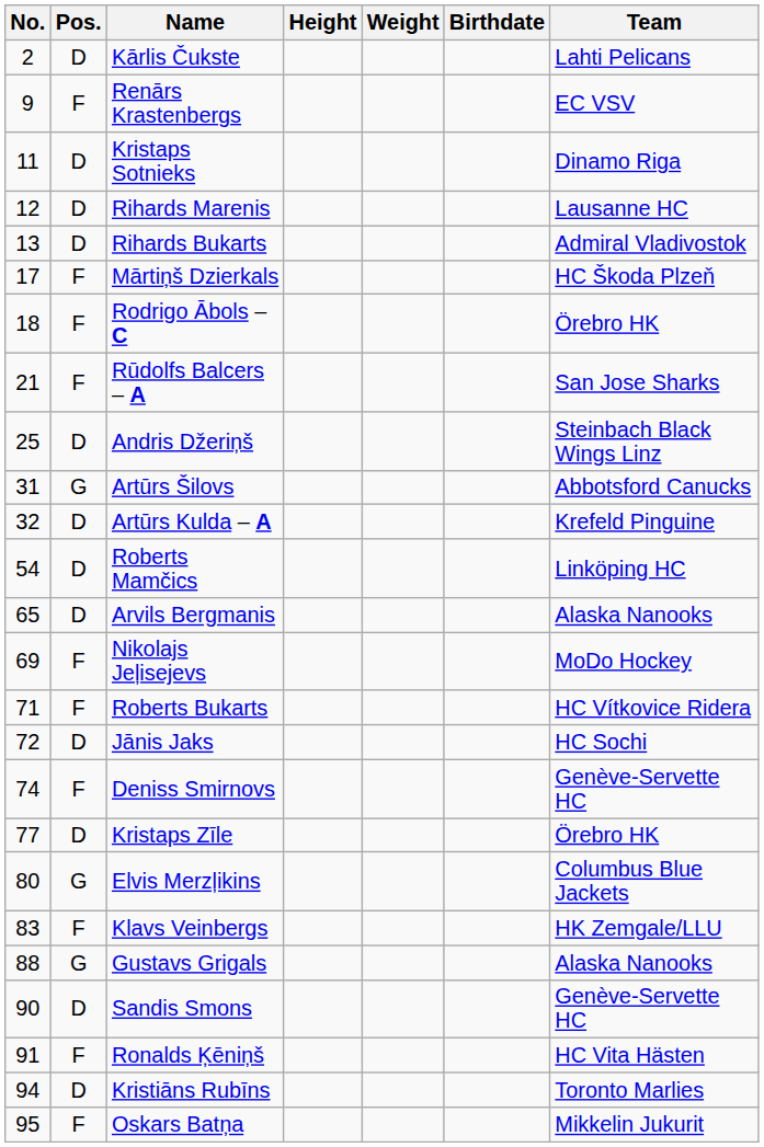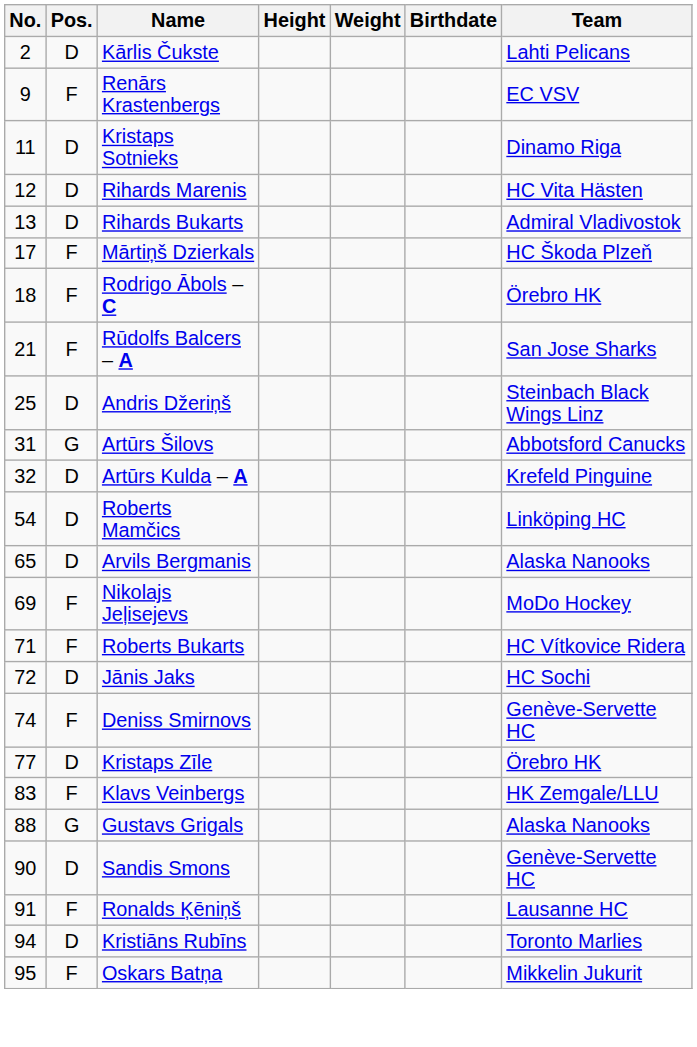 <table width="80%" class="wikitable sortable" style="font-size: 90%; text-align: center;">
 <tr>
 <th>No.</th>
 <th>Pos.</th>
 <th>Name</th>
 <th>Height</th>
 <th>Weight</th>
 <th>Birthdate</th>
 <th>Team</th>
 </tr>
 <tr>
 <td>2</td>
 <td>D</td>
 <td align=left><a href='#'>Kārlis Čukste</a></td>
 <td></td>
 <td></td>
 <td></td>
 <td style="text-align:left;"> <a href='#'>Lahti Pelicans</a></td>
 </tr>
 <tr>
 <td>9</td>
 <td>F</td>
 <td align=left><a href='#'>Renārs Krastenbergs</a></td>
 <td></td>
 <td></td>
 <td></td>
 <td style="text-align:left;"> <a href='#'>EC VSV</a></td>
 </tr>
 <tr>
 <td>11</td>
 <td>D</td>
 <td align=left><a href='#'>Kristaps Sotnieks</a></td>
 <td></td>
 <td></td>
 <td></td>
 <td style="text-align:left;"> <a href='#'>Dinamo Riga</a></td>
 </tr>
 <tr>
 <td>12</td>
 <td>D</td>
 <td align=left><a href='#'>Rihards Marenis</a></td>
 <td></td>
 <td></td>
 <td></td>
-<td style="text-align:left;"> <a href='#'>Lausanne HC</a></td>
+<td style="text-align:left;"> <a href='#'>HC Vita Hästen</a></td>
 </tr>
 <tr>
 <td>13</td>
 <td>D</td>
 <td align=left><a href='#'>Rihards Bukarts</a></td>
 <td></td>
 <td></td>
 <td></td>
 <td style="text-align:left;"> <a href='#'>Admiral Vladivostok</a></td>
 </tr>
 <tr>
 <td>17</td>
 <td>F</td>
 <td align=left><a href='#'>Mārtiņš Dzierkals</a></td>
 <td></td>
 <td></td>
 <td></td>
 <td style="text-align:left;"> <a href='#'>HC Škoda Plzeň</a></td>
 </tr>
 <tr>
 <td>18</td>
 <td>F</td>
 <td align=left><a href='#'>Rodrigo Ābols</a> – <strong><a href='#'>C</a></strong></td>
 <td></td>
 <td></td>
 <td></td>
 <td style="text-align:left;"> <a href='#'>Örebro HK</a></td>
 </tr>
 <tr>
 <td>21</td>
 <td>F</td>
 <td align=left><a href='#'>Rūdolfs Balcers</a> – <strong><a href='#'>A</a></strong></td>
 <td></td>
 <td></td>
 <td></td>
 <td style="text-align:left;"> <a href='#'>San Jose Sharks</a></td>
 </tr>
 <tr>
 <td>25</td>
 <td>D</td>
 <td align=left><a href='#'>Andris Džeriņš</a></td>
 <td></td>
 <td></td>
 <td></td>
 <td style="text-align:left;"> <a href='#'>Steinbach Black Wings Linz</a></td>
 </tr>
 <tr>
 <td>31</td>
 <td>G</td>
 <td align=left><a href='#'>Artūrs Šilovs</a></td>
 <td></td>
 <td></td>
 <td></td>
 <td style="text-align:left;"> <a href='#'>Abbotsford Canucks</a></td>
 </tr>
 <tr>
 <td>32</td>
 <td>D</td>
 <td align=left><a href='#'>Artūrs Kulda</a> – <strong><a href='#'>A</a></strong></td>
 <td></td>
 <td></td>
 <td></td>
 <td style="text-align:left;"> <a href='#'>Krefeld Pinguine</a></td>
 </tr>
 <tr>
 <td>54</td>
 <td>D</td>
 <td align=left><a href='#'>Roberts Mamčics</a></td>
 <td></td>
 <td></td>
 <td></td>
 <td style="text-align:left;"> <a href='#'>Linköping HC</a></td>
 </tr>
 <tr>
 <td>65</td>
 <td>D</td>
 <td align=left><a href='#'>Arvils Bergmanis</a></td>
 <td></td>
 <td></td>
 <td></td>
 <td style="text-align:left;"> <a href='#'>Alaska Nanooks</a></td>
 </tr>
 <tr>
 <td>69</td>
 <td>F</td>
 <td align=left><a href='#'>Nikolajs Jeļisejevs</a></td>
 <td></td>
 <td></td>
 <td></td>
 <td style="text-align:left;"> <a href='#'>MoDo Hockey</a></td>
 </tr>
 <tr>
 <td>71</td>
 <td>F</td>
 <td align=left><a href='#'>Roberts Bukarts</a></td>
 <td></td>
 <td></td>
 <td></td>
 <td style="text-align:left;"> <a href='#'>HC Vítkovice Ridera</a></td>
 </tr>
 <tr>
 <td>72</td>
 <td>D</td>
 <td align=left><a href='#'>Jānis Jaks</a></td>
 <td></td>
 <td></td>
 <td></td>
 <td style="text-align:left;"> <a href='#'>HC Sochi</a></td>
 </tr>
 <tr>
 <td>74</td>
 <td>F</td>
 <td align=left><a href='#'>Deniss Smirnovs</a></td>
 <td></td>
 <td></td>
 <td></td>
 <td style="text-align:left;"> <a href='#'>Genève-Servette HC</a></td>
 </tr>
 <tr>
 <td>77</td>
 <td>D</td>
 <td align=left><a href='#'>Kristaps Zīle</a></td>
 <td></td>
 <td></td>
 <td></td>
 <td style="text-align:left;"> <a href='#'>Örebro HK</a></td>
 </tr>
 <tr>
-<td>80</td>
-<td>G</td>
-<td align=left><a href='#'>Elvis Merzļikins</a></td>
-<td></td>
-<td></td>
-<td></td>
-<td style="text-align:left;"> <a href='#'>Columbus Blue Jackets</a></td>
-</tr>
-<tr>
 <td>83</td>
 <td>F</td>
 <td align=left><a href='#'>Klavs Veinbergs</a></td>
 <td></td>
 <td></td>
 <td></td>
 <td style="text-align:left;"> <a href='#'>HK Zemgale/LLU</a></td>
 </tr>
 <tr>
 <td>88</td>
 <td>G</td>
 <td align=left><a href='#'>Gustavs Grigals</a></td>
 <td></td>
 <td></td>
 <td></td>
 <td style="text-align:left;"> <a href='#'>Alaska Nanooks</a></td>
 </tr>
 <tr>
 <td>90</td>
 <td>D</td>
 <td align=left><a href='#'>Sandis Smons</a></td>
 <td></td>
 <td></td>
 <td></td>
 <td style="text-align:left;"> <a href='#'>Genève-Servette HC</a></td>
 </tr>
 <tr>
 <td>91</td>
 <td>F</td>
 <td align=left><a href='#'>Ronalds Ķēniņš</a></td>
 <td></td>
 <td></td>
 <td></td>
-<td style="text-align:left;"> <a href='#'>HC Vita Hästen</a></td>
+<td style="text-align:left;"> <a href='#'>Lausanne HC</a></td>
 </tr>
 <tr>
 <td>94</td>
 <td>D</td>
 <td align=left><a href='#'>Kristiāns Rubīns</a></td>
 <td></td>
 <td></td>
 <td></td>
 <td style="text-align:left;"> <a href='#'>Toronto Marlies</a></td>
 </tr>
 <tr>
 <td>95</td>
 <td>F</td>
 <td align=left><a href='#'>Oskars Batņa</a></td>
 <td></td>
 <td></td>
 <td></td>
 <td style="text-align:left;"> <a href='#'>Mikkelin Jukurit</a></td>
 </tr>
 </table>
